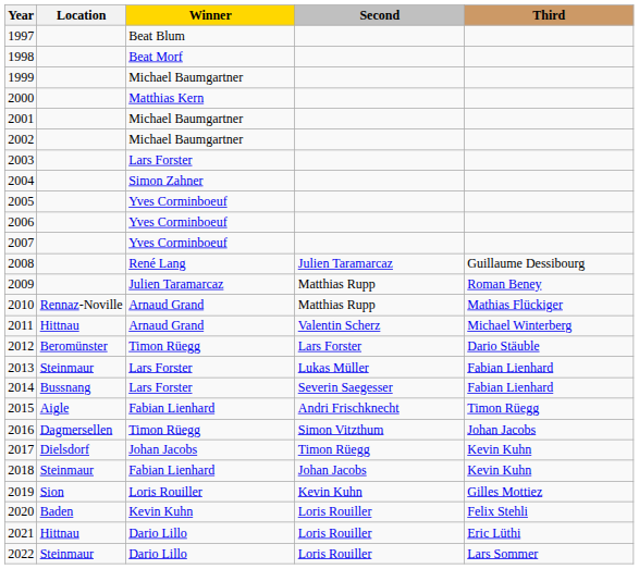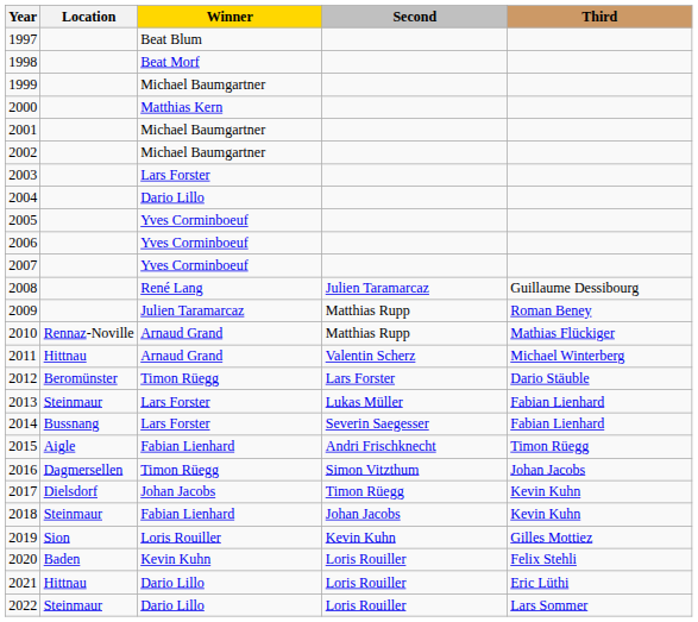 <table class="wikitable sortable">
 <tr>
 <th>Year</th>
 <th>Location</th>
 <th scope=col colspan=1 style="width:200px; background: gold;">Winner</th>
 <th scope=col colspan=1 style="width:200px; background: silver;">Second</th>
 <th scope=col colspan=1 style="width:200px; background: #cc9966;">Third</th>
 </tr>
 <tr>
 <td>1997</td>
 <td></td>
 <td>Beat Blum</td>
 <td></td>
 <td></td>
 </tr>
 <tr>
 <td>1998</td>
 <td></td>
 <td><a href='#'>Beat Morf</a></td>
 <td></td>
 <td></td>
 </tr>
 <tr>
 <td>1999</td>
 <td></td>
 <td>Michael Baumgartner</td>
 <td></td>
 <td></td>
 </tr>
 <tr>
 <td>2000</td>
 <td></td>
 <td><a href='#'>Matthias Kern</a></td>
 <td></td>
 <td></td>
 </tr>
 <tr>
 <td>2001</td>
 <td></td>
 <td>Michael Baumgartner</td>
 <td></td>
 <td></td>
 </tr>
 <tr>
 <td>2002</td>
 <td></td>
 <td>Michael Baumgartner</td>
 <td></td>
 <td></td>
 </tr>
 <tr>
 <td>2003</td>
 <td></td>
 <td><a href='#'>Lars Forster</a></td>
 <td></td>
 <td></td>
 </tr>
 <tr>
 <td>2004</td>
 <td></td>
-<td><a href='#'>Simon Zahner</a></td>
+<td><a href='#'>Dario Lillo</a></td>
 <td></td>
 <td></td>
 </tr>
 <tr>
 <td>2005</td>
 <td></td>
 <td><a href='#'>Yves Corminboeuf</a></td>
 <td></td>
 <td></td>
 </tr>
 <tr>
 <td>2006</td>
 <td></td>
 <td><a href='#'>Yves Corminboeuf</a></td>
 <td></td>
 <td></td>
 </tr>
 <tr>
 <td>2007</td>
 <td></td>
 <td><a href='#'>Yves Corminboeuf</a></td>
 <td></td>
 <td></td>
 </tr>
 <tr>
 <td>2008</td>
 <td></td>
 <td><a href='#'>René Lang</a></td>
 <td><a href='#'>Julien Taramarcaz</a></td>
 <td>Guillaume Dessibourg</td>
 </tr>
 <tr>
 <td>2009</td>
 <td></td>
 <td><a href='#'>Julien Taramarcaz</a></td>
 <td>Matthias Rupp</td>
 <td><a href='#'>Roman Beney</a></td>
 </tr>
 <tr>
 <td>2010</td>
 <td><a href='#'>Rennaz</a>-Noville</td>
 <td><a href='#'>Arnaud Grand</a></td>
 <td>Matthias Rupp</td>
 <td><a href='#'>Mathias Flückiger</a></td>
 </tr>
 <tr>
 <td>2011</td>
 <td><a href='#'>Hittnau</a></td>
 <td><a href='#'>Arnaud Grand</a></td>
 <td><a href='#'>Valentin Scherz</a></td>
 <td><a href='#'>Michael Winterberg</a></td>
 </tr>
 <tr>
 <td>2012</td>
 <td><a href='#'>Beromünster</a></td>
 <td><a href='#'>Timon Rüegg</a></td>
 <td><a href='#'>Lars Forster</a></td>
 <td><a href='#'>Dario Stäuble</a></td>
 </tr>
 <tr>
 <td>2013</td>
 <td><a href='#'>Steinmaur</a></td>
 <td><a href='#'>Lars Forster</a></td>
 <td><a href='#'>Lukas Müller</a></td>
 <td><a href='#'>Fabian Lienhard</a></td>
 </tr>
 <tr>
 <td>2014</td>
 <td><a href='#'>Bussnang</a></td>
 <td><a href='#'>Lars Forster</a></td>
 <td><a href='#'>Severin Saegesser</a></td>
 <td><a href='#'>Fabian Lienhard</a></td>
 </tr>
 <tr>
 <td>2015</td>
 <td><a href='#'>Aigle</a></td>
 <td><a href='#'>Fabian Lienhard</a></td>
 <td><a href='#'>Andri Frischknecht</a></td>
 <td><a href='#'>Timon Rüegg</a></td>
 </tr>
 <tr>
 <td>2016</td>
 <td><a href='#'>Dagmersellen</a></td>
 <td><a href='#'>Timon Rüegg</a></td>
 <td><a href='#'>Simon Vitzthum</a></td>
 <td><a href='#'>Johan Jacobs</a></td>
 </tr>
 <tr>
 <td>2017</td>
 <td><a href='#'>Dielsdorf</a></td>
 <td><a href='#'>Johan Jacobs</a></td>
 <td><a href='#'>Timon Rüegg</a></td>
 <td><a href='#'>Kevin Kuhn</a></td>
 </tr>
 <tr>
 <td>2018</td>
 <td><a href='#'>Steinmaur</a></td>
 <td><a href='#'>Fabian Lienhard</a></td>
 <td><a href='#'>Johan Jacobs</a></td>
 <td><a href='#'>Kevin Kuhn</a></td>
 </tr>
 <tr>
 <td>2019</td>
 <td><a href='#'>Sion</a></td>
 <td><a href='#'>Loris Rouiller</a></td>
 <td><a href='#'>Kevin Kuhn</a></td>
 <td><a href='#'>Gilles Mottiez</a></td>
 </tr>
 <tr>
 <td>2020</td>
 <td><a href='#'>Baden</a></td>
 <td><a href='#'>Kevin Kuhn</a></td>
 <td><a href='#'>Loris Rouiller</a></td>
 <td><a href='#'>Felix Stehli</a></td>
 </tr>
 <tr>
 <td>2021</td>
 <td><a href='#'>Hittnau</a></td>
 <td><a href='#'>Dario Lillo</a></td>
 <td><a href='#'>Loris Rouiller</a></td>
 <td><a href='#'>Eric Lüthi</a></td>
 </tr>
 <tr>
 <td>2022</td>
 <td><a href='#'>Steinmaur</a></td>
 <td><a href='#'>Dario Lillo</a></td>
 <td><a href='#'>Loris Rouiller</a></td>
 <td><a href='#'>Lars Sommer</a></td>
 </tr>
 </table>
